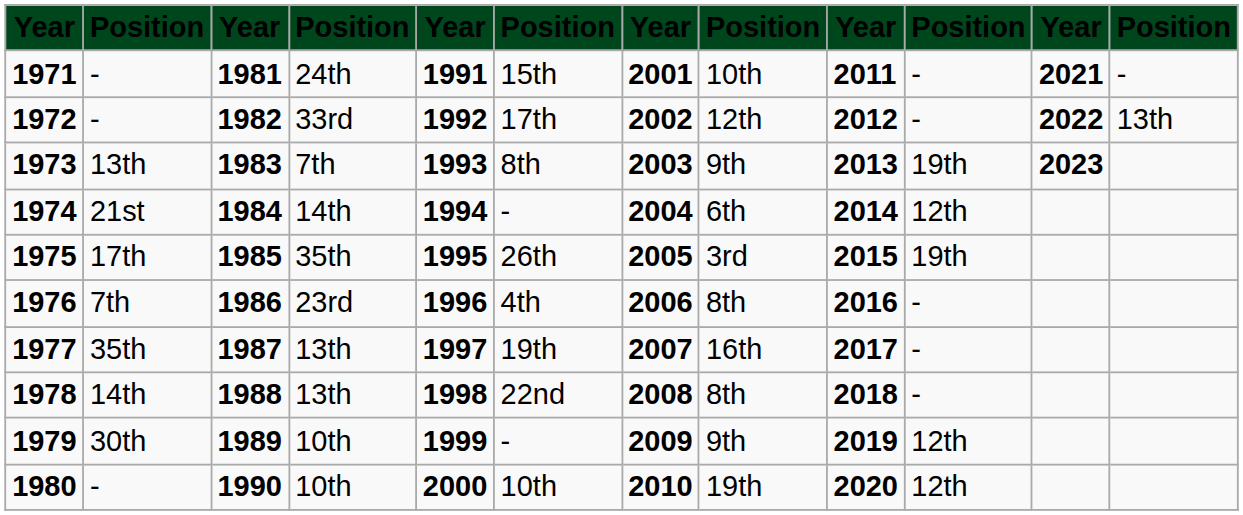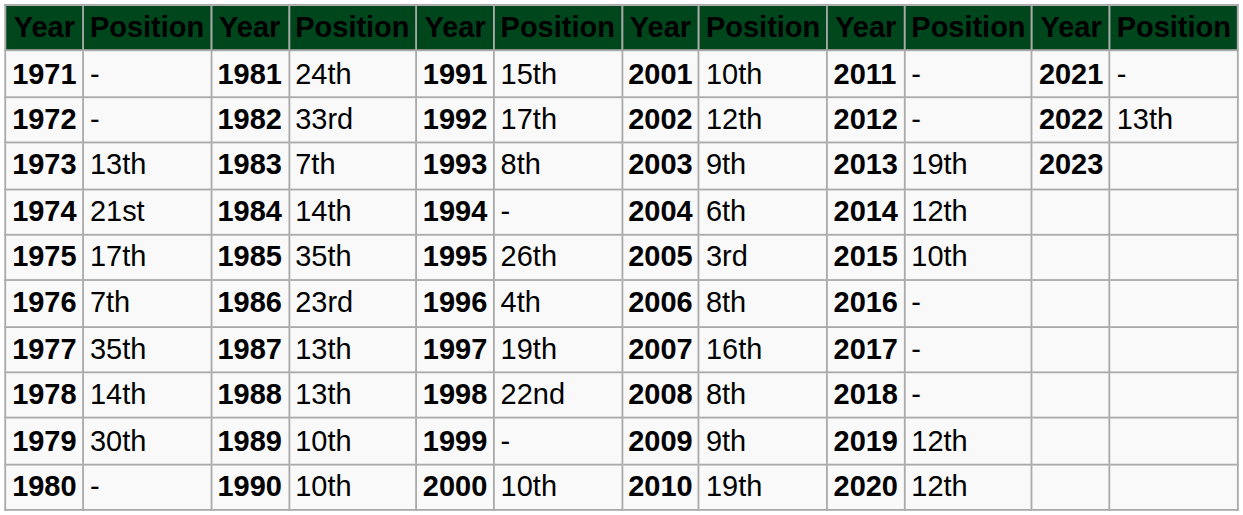 <table class="wikitable" style="margin:1em auto; width: 10em;">
 <tr style="background:#00461c; text-align:center;">
 <td><span><strong>Year</strong></span></td>
 <td><span><strong>Position</strong></span></td>
 <td><span><strong>Year</strong></span></td>
 <td><span><strong>Position</strong></span></td>
 <td><span><strong>Year</strong></span></td>
 <td><span><strong>Position</strong></span></td>
 <td><span><strong>Year</strong></span></td>
 <td><span><strong>Position</strong></span></td>
 <td><span><strong>Year</strong></span></td>
 <td><span><strong>Position</strong></span></td>
 <td><span><strong>Year</strong></span></td>
 <td><span><strong>Position</strong></span></td>
 </tr>
 <tr>
 <td><strong>1971</strong></td>
 <td>-</td>
 <td><strong>1981</strong></td>
 <td>24th</td>
 <td><strong>1991</strong></td>
 <td>15th</td>
 <td><strong>2001</strong></td>
 <td>10th</td>
 <td><strong>2011</strong></td>
 <td>-</td>
 <td><strong>2021</strong></td>
 <td>-</td>
 </tr>
 <tr>
 <td><strong>1972</strong></td>
 <td>-</td>
 <td><strong>1982</strong></td>
 <td>33rd</td>
 <td><strong>1992</strong></td>
 <td>17th</td>
 <td><strong>2002</strong></td>
 <td>12th</td>
 <td><strong>2012</strong></td>
 <td>-</td>
 <td><strong>2022</strong></td>
 <td>13th</td>
 </tr>
 <tr>
 <td><strong>1973</strong></td>
 <td>13th</td>
 <td><strong>1983</strong></td>
 <td>7th</td>
 <td><strong>1993</strong></td>
 <td>8th</td>
 <td><strong>2003</strong></td>
 <td>9th</td>
 <td><strong>2013</strong></td>
 <td>19th</td>
 <td><strong>2023</strong></td>
 <td></td>
 </tr>
 <tr>
 <td><strong>1974</strong></td>
 <td>21st</td>
 <td><strong>1984</strong></td>
 <td>14th</td>
 <td><strong>1994</strong></td>
 <td>-</td>
 <td><strong>2004</strong></td>
 <td>6th</td>
 <td><strong>2014</strong></td>
 <td>12th</td>
 <td></td>
 <td></td>
 </tr>
 <tr>
 <td><strong>1975</strong></td>
 <td>17th</td>
 <td><strong>1985</strong></td>
 <td>35th</td>
 <td><strong>1995</strong></td>
 <td>26th</td>
 <td><strong>2005</strong></td>
 <td>3rd</td>
 <td><strong>2015</strong></td>
-<td>19th</td>
+<td>10th</td>
 <td></td>
 <td></td>
 </tr>
 <tr>
 <td><strong>1976</strong></td>
 <td>7th</td>
 <td><strong>1986</strong></td>
 <td>23rd</td>
 <td><strong>1996</strong></td>
 <td>4th</td>
 <td><strong>2006</strong></td>
 <td>8th</td>
 <td><strong>2016</strong></td>
 <td>-</td>
 <td></td>
 <td></td>
 </tr>
 <tr>
 <td><strong>1977</strong></td>
 <td>35th</td>
 <td><strong>1987</strong></td>
 <td>13th</td>
 <td><strong>1997</strong></td>
 <td>19th</td>
 <td><strong>2007</strong></td>
 <td>16th</td>
 <td><strong>2017</strong></td>
 <td>-</td>
 <td></td>
 <td></td>
 </tr>
 <tr>
 <td><strong>1978</strong></td>
 <td>14th</td>
 <td><strong>1988</strong></td>
 <td>13th</td>
 <td><strong>1998</strong></td>
 <td>22nd</td>
 <td><strong>2008</strong></td>
 <td>8th</td>
 <td><strong>2018</strong></td>
 <td>-</td>
 <td></td>
 <td></td>
 </tr>
 <tr>
 <td><strong>1979</strong></td>
 <td>30th</td>
 <td><strong>1989</strong></td>
 <td>10th</td>
 <td><strong>1999</strong></td>
 <td>-</td>
 <td><strong>2009</strong></td>
 <td>9th</td>
 <td><strong>2019</strong></td>
 <td>12th</td>
 <td></td>
 <td></td>
 </tr>
 <tr>
 <td><strong>1980</strong></td>
 <td>-</td>
 <td><strong>1990</strong></td>
 <td>10th</td>
 <td><strong>2000</strong></td>
 <td>10th</td>
 <td><strong>2010</strong></td>
 <td>19th</td>
 <td><strong>2020</strong></td>
 <td>12th</td>
 <td></td>
 <td></td>
 </tr>
 </table>
